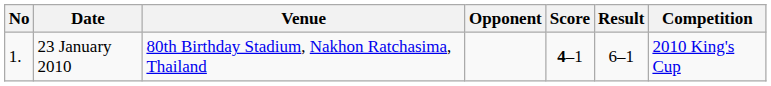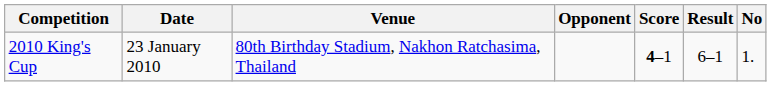 <table class="wikitable" style="font-size:85%;">
 <tr>
-<th>No</th>
+<th>Competition</th>
 <th>Date</th>
 <th>Venue</th>
 <th>Opponent</th>
 <th>Score</th>
 <th>Result</th>
-<th>Competition</th>
+<th>No</th>
 </tr>
 <tr>
-<td>1.</td>
+<td><a href='#'>2010 King's Cup</a></td>
 <td>23 January 2010</td>
 <td><a href='#'>80th Birthday Stadium</a>, <a href='#'>Nakhon Ratchasima</a>, <a href='#'>Thailand</a></td>
 <td></td>
 <td align=center><strong>4</strong>–1</td>
 <td align=center>6–1</td>
-<td><a href='#'>2010 King's Cup</a></td>
+<td>1.</td>
 </tr>
 </table>
